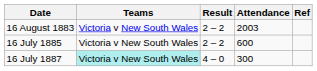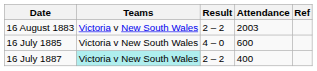 <table class="wikitable sortable" style="font-size: 95%">
 <tr>
 <th>Date</th>
 <th>Teams</th>
 <th>Result</th>
 <th>Attendance</th>
 <th>Ref</th>
 </tr>
 <tr>
 <td>16 August 1883</td>
 <td><a href='#'>Victoria</a> v <a href='#'>New South Wales</a></td>
 <td>2 – 2</td>
 <td>2003</td>
 <td></td>
 </tr>
 <tr>
 <td>16 July 1885</td>
 <td>Victoria v New South Wales</td>
-<td>2 – 2</td>
+<td>4 – 0</td>
 <td>600</td>
 <td></td>
 </tr>
 <tr>
 <td>16 July 1887</td>
 <td style="background: paleturquoise;">Victoria v New South Wales</td>
-<td>4 – 0</td>
-<td>300</td>
+<td>2 – 2</td>
+<td>400</td>
 <td></td>
 </tr>
 </table>
